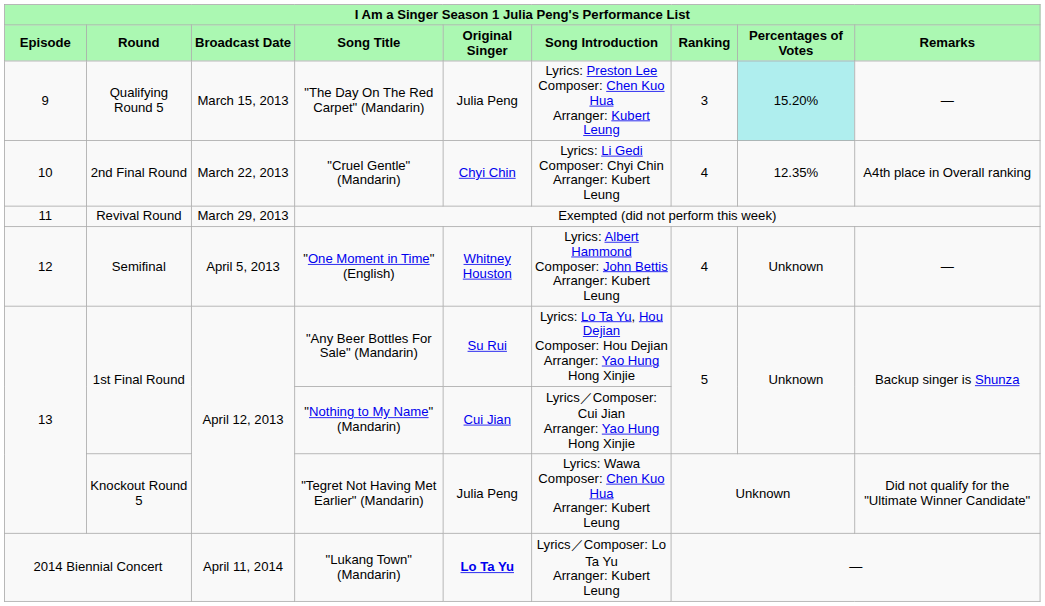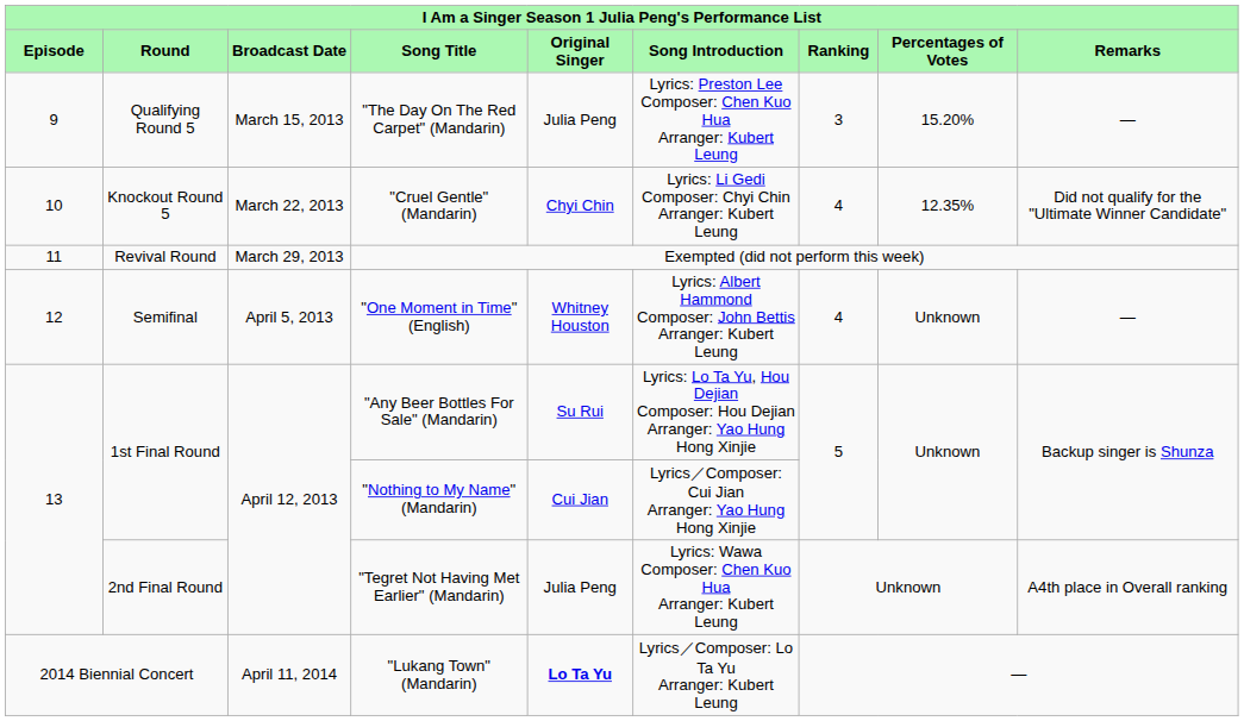 <table class="wikitable sortable mw-collapsible" width="100%" style="text-align:center">
 <tr align="center" style="background:#abf8b2">
 <td colspan="9"><div><strong>I Am a Singer Season 1 Julia Peng's Performance List</strong></div></td>
 </tr>
 <tr align="center" style="background:#abf8b2">
 <td style="width:3%"><strong>Episode</strong></td>
 <td style="width:5%"><strong>Round</strong></td>
 <td style="width:4%"><strong>Broadcast Date</strong></td>
 <td style="width:8%"><strong>Song Title</strong></td>
 <td style="width:4%"><strong>Original Singer</strong></td>
 <td style="width:7%"><strong>Song Introduction</strong></td>
 <td style="width:1%"><strong>Ranking</strong></td>
 <td style="width:4%"><strong>Percentages of Votes</strong></td>
 <td style="width:10%"><strong>Remarks</strong></td>
 </tr>
 <tr>
 <td>9</td>
 <td>Qualifying Round 5</td>
 <td>March 15, 2013</td>
 <td>"The Day On The Red Carpet" (Mandarin)</td>
 <td>Julia Peng</td>
 <td>Lyrics: <a href='#'>Preston Lee</a><br>Composer: <a href='#'>Chen Kuo Hua</a><br>Arranger: <a href='#'>Kubert Leung</a></td>
 <td>3</td>
-<td style="background: paleturquoise;">15.20%</td>
+<td>15.20%</td>
 <td>—</td>
 </tr>
 <tr>
 <td>10</td>
-<td>2nd Final Round</td>
+<td>Knockout Round 5</td>
 <td>March 22, 2013</td>
 <td>"Cruel Gentle" (Mandarin)</td>
 <td><a href='#'>Chyi Chin</a></td>
 <td>Lyrics: <a href='#'>Li Gedi</a><br>Composer: Chyi Chin<br>Arranger: Kubert Leung</td>
 <td>4</td>
 <td>12.35%</td>
-<td>A4th place in Overall ranking</td>
+<td>Did not qualify for the "Ultimate Winner Candidate"</td>
 </tr>
 <tr>
 <td>11</td>
 <td>Revival Round</td>
 <td>March 29, 2013</td>
 <td colspan="6">Exempted (did not perform this week)</td>
 </tr>
 <tr>
 <td>12</td>
 <td>Semifinal</td>
 <td>April 5, 2013</td>
 <td>"<a href='#'>One Moment in Time</a>" (English)</td>
 <td><a href='#'>Whitney Houston</a></td>
 <td>Lyrics: <a href='#'>Albert Hammond</a><br>Composer: <a href='#'>John Bettis</a><br>Arranger: Kubert Leung</td>
 <td>4</td>
 <td>Unknown</td>
 <td>—</td>
 </tr>
 <tr>
 <td rowspan=3>13</td>
 <td rowspan=2>1st Final Round</td>
 <td rowspan=3>April 12, 2013</td>
 <td>"Any Beer Bottles For Sale" (Mandarin)</td>
 <td><a href='#'>Su Rui</a></td>
 <td>Lyrics: <a href='#'>Lo Ta Yu</a>, <a href='#'>Hou Dejian</a><br>Composer: Hou Dejian<br>Arranger: <a href='#'>Yao Hung</a><br>Hong Xinjie</td>
 <td rowspan=2>5</td>
 <td rowspan=2>Unknown</td>
 <td rowspan=2>Backup singer is <a href='#'>Shunza</a></td>
 </tr>
 <tr>
 <td>"<a href='#'>Nothing to My Name</a>" (Mandarin)</td>
 <td><a href='#'>Cui Jian</a></td>
 <td>Lyrics／Composer: Cui Jian<br>Arranger: <a href='#'>Yao Hung</a><br>Hong Xinjie</td>
 </tr>
 <tr>
-<td>Knockout Round 5</td>
+<td>2nd Final Round</td>
 <td>"Tegret Not Having Met Earlier" (Mandarin)</td>
 <td>Julia Peng</td>
 <td>Lyrics: Wawa<br>Composer: <a href='#'>Chen Kuo Hua</a><br>Arranger: Kubert Leung</td>
 <td colspan=2>Unknown</td>
-<td>Did not qualify for the "Ultimate Winner Candidate"</td>
+<td>A4th place in Overall ranking</td>
 </tr>
 <tr>
 <td colspan=2>2014 Biennial Concert</td>
 <td>April 11, 2014</td>
 <td>"Lukang Town" (Mandarin)</td>
 <td><strong><a href='#'>Lo Ta Yu</a></strong></td>
 <td>Lyrics／Composer: Lo Ta Yu<br>Arranger: Kubert Leung</td>
 <td colspan=3>—</td>
 </tr>
 </table>
